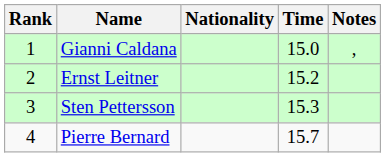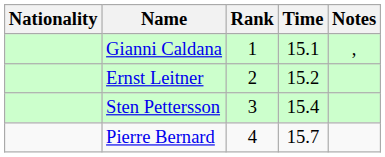 <table class="wikitable sortable" style="text-align:center">
 <tr>
+<th>Nationality</th>
+<th>Name</th>
 <th>Rank</th>
-<th>Name</th>
-<th>Nationality</th>
 <th>Time</th>
 <th>Notes</th>
 </tr>
 <tr bgcolor=ccffcc>
+<td align=left></td>
+<td align=left><a href='#'>Gianni Caldana</a></td>
 <td>1</td>
-<td align=left><a href='#'>Gianni Caldana</a></td>
-<td align=left></td>
-<td>15.0</td>
+<td>15.1</td>
 <td>, </td>
 </tr>
 <tr bgcolor=ccffcc>
+<td align=left></td>
+<td align=left><a href='#'>Ernst Leitner</a></td>
 <td>2</td>
-<td align=left><a href='#'>Ernst Leitner</a></td>
-<td align=left></td>
 <td>15.2</td>
 <td></td>
 </tr>
 <tr bgcolor=ccffcc>
+<td align=left></td>
+<td align=left><a href='#'>Sten Pettersson</a></td>
 <td>3</td>
-<td align=left><a href='#'>Sten Pettersson</a></td>
-<td align=left></td>
-<td>15.3</td>
+<td>15.4</td>
 <td></td>
 </tr>
 <tr>
+<td align=left></td>
+<td align=left><a href='#'>Pierre Bernard</a></td>
 <td>4</td>
-<td align=left><a href='#'>Pierre Bernard</a></td>
-<td align=left></td>
 <td>15.7</td>
 <td></td>
 </tr>
 </table>
